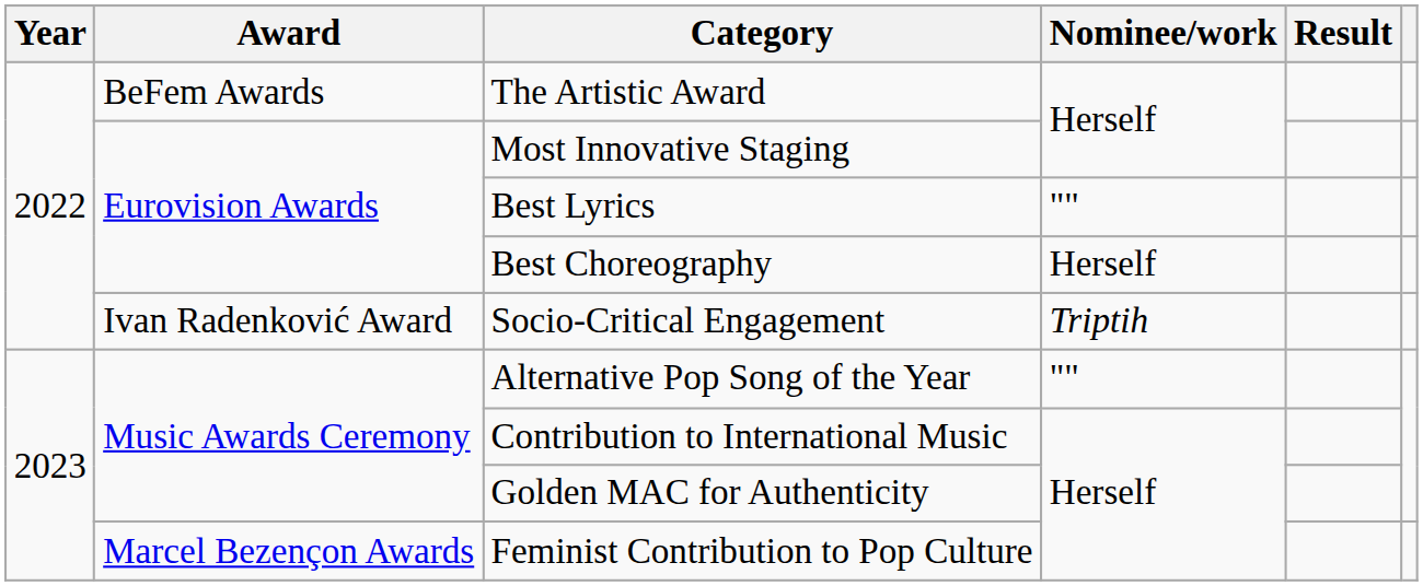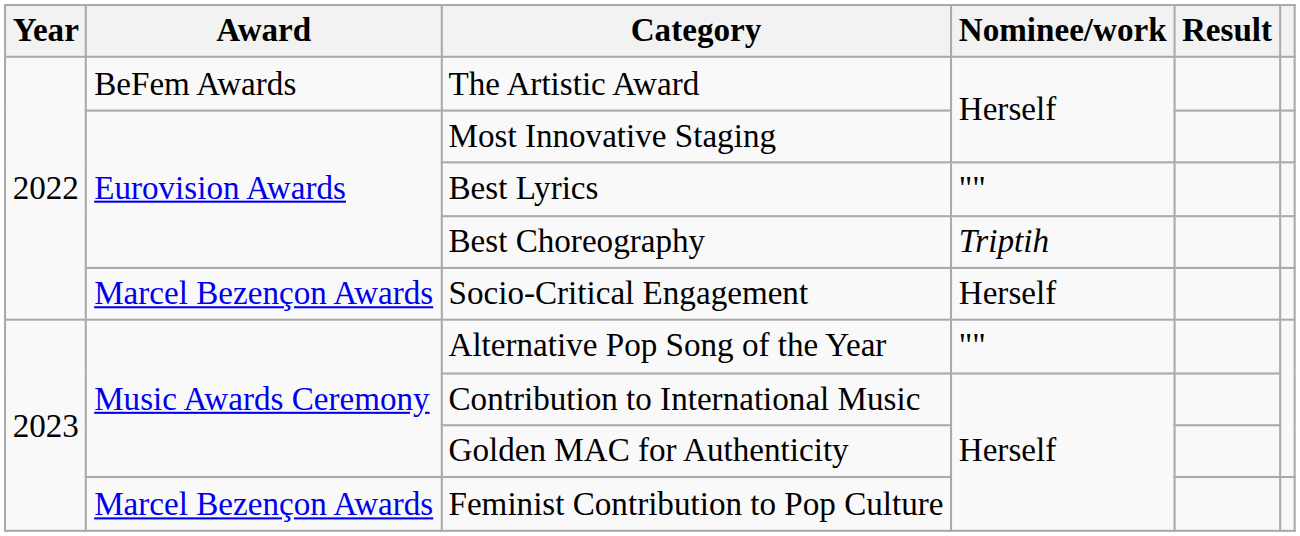 <table class="wikitable">
 <tr>
 <th>Year</th>
 <th>Award</th>
 <th>Category</th>
 <th>Nominee/work</th>
 <th>Result</th>
 <th></th>
 </tr>
 <tr>
 <td rowspan="5">2022</td>
 <td>BeFem Awards</td>
 <td>The Artistic Award</td>
 <td rowspan="2">Herself</td>
 <td></td>
 <td></td>
 </tr>
 <tr>
 <td rowspan="3"><a href='#'>Eurovision Awards</a></td>
 <td>Most Innovative Staging</td>
 <td></td>
 <td></td>
 </tr>
 <tr>
 <td>Best Lyrics</td>
 <td>""</td>
 <td></td>
 <td></td>
 </tr>
 <tr>
 <td>Best Choreography</td>
-<td>Herself</td>
+<td><em>Triptih</em></td>
 <td></td>
 <td></td>
 </tr>
 <tr>
-<td>Ivan Radenković Award</td>
+<td><a href='#'>Marcel Bezençon Awards</a></td>
 <td>Socio-Critical Engagement</td>
-<td><em>Triptih</em></td>
+<td>Herself</td>
 <td></td>
 <td></td>
 </tr>
 <tr>
 <td rowspan="4">2023</td>
 <td rowspan="3"><a href='#'>Music Awards Ceremony</a></td>
 <td>Alternative Pop Song of the Year</td>
 <td>""</td>
 <td></td>
 <td rowspan="3"></td>
 </tr>
 <tr>
 <td>Contribution to International Music</td>
 <td rowspan="3">Herself</td>
 <td></td>
 </tr>
 <tr>
 <td>Golden MAC for Authenticity</td>
 <td></td>
 </tr>
 <tr>
 <td><a href='#'>Marcel Bezençon Awards</a></td>
 <td>Feminist Contribution to Pop Culture</td>
 <td></td>
 <td></td>
 </tr>
 </table>
